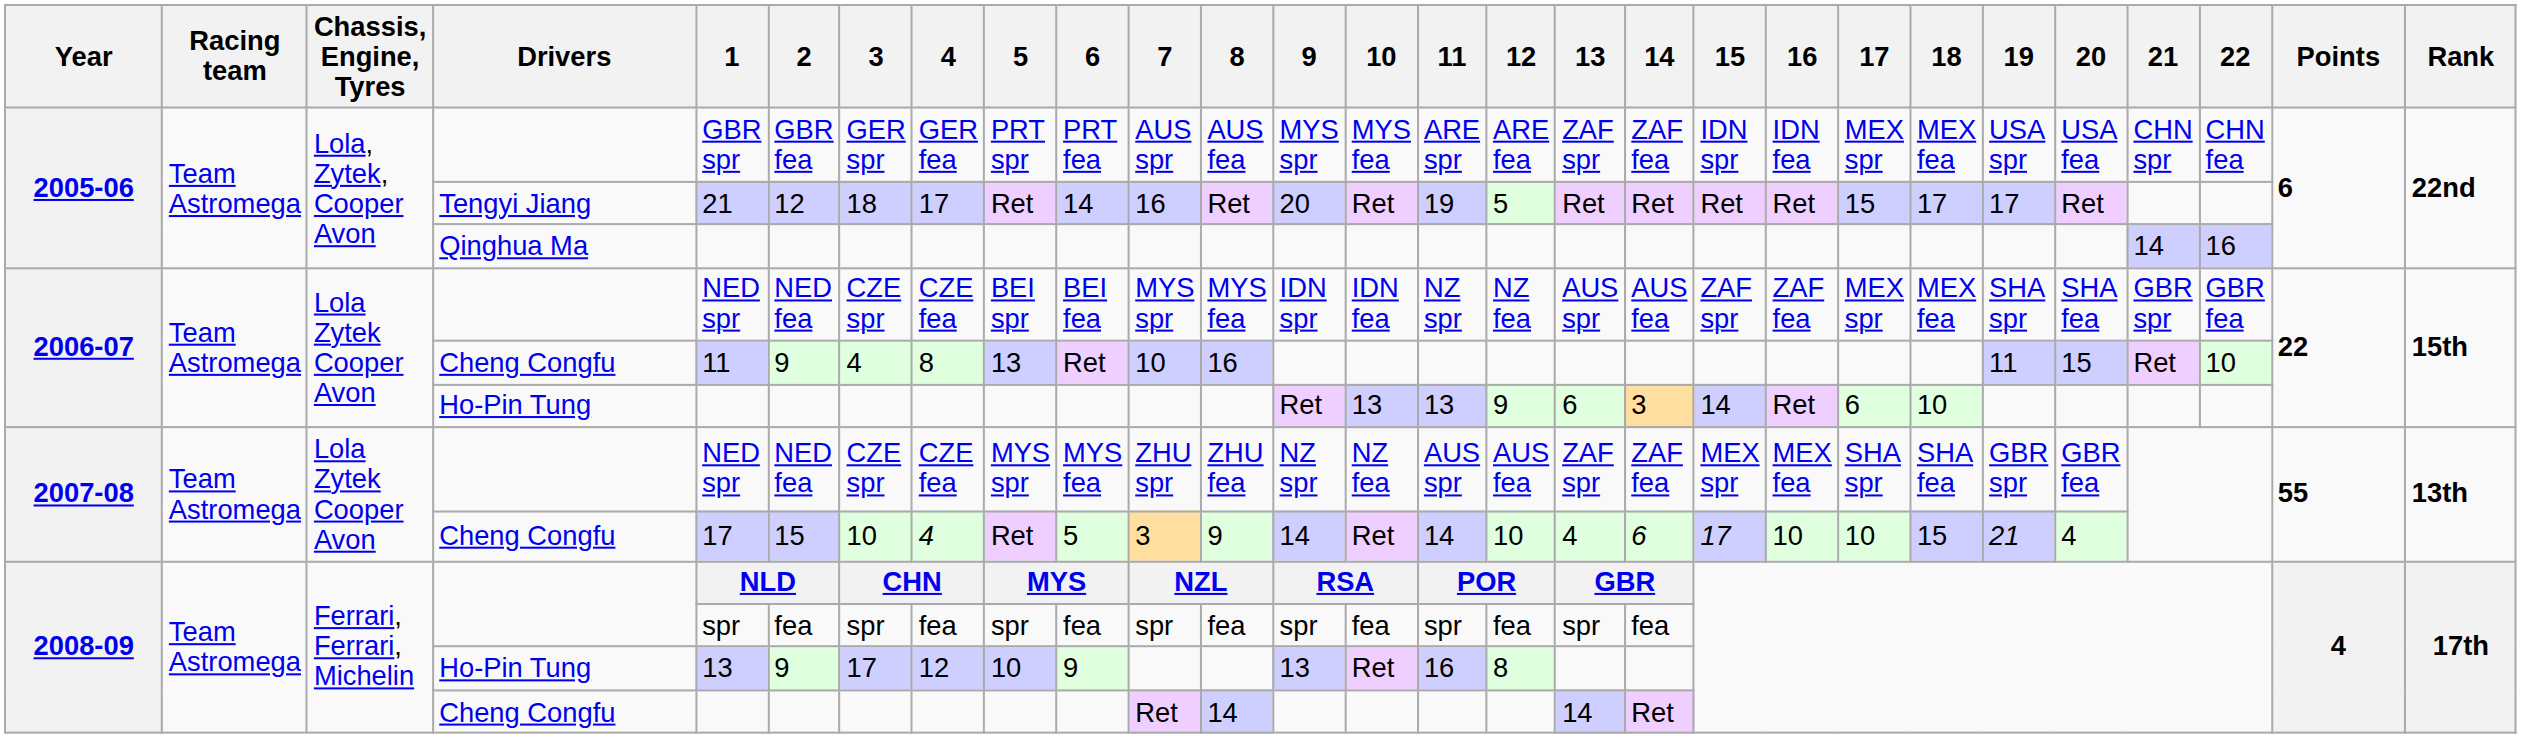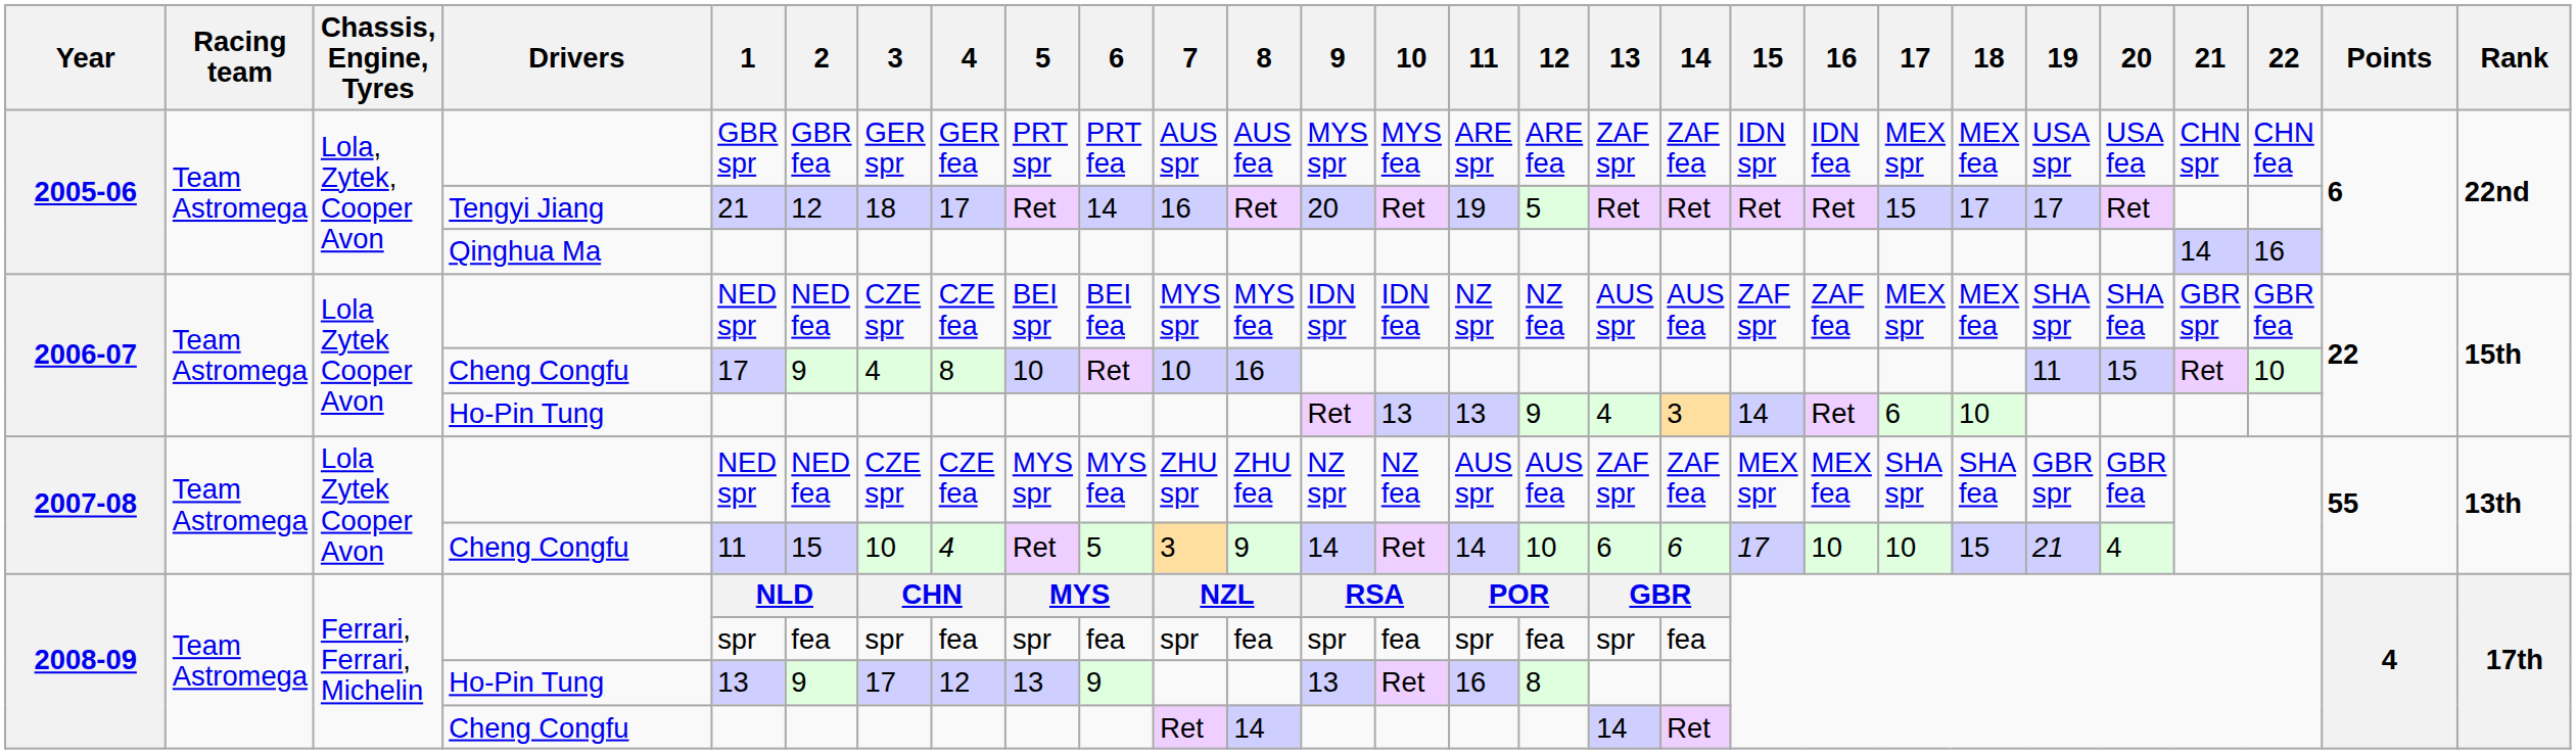 <table class="wikitable" style="font-size: 85%">
 <tr>
 <th>Year</th>
 <th width="4%">Racing<br>team</th>
 <th width="4%">Chassis,<br>Engine,<br>Tyres</th>
 <th>Drivers</th>
 <th width="2%">1</th>
 <th width="2%">2</th>
 <th width="2%">3</th>
 <th width="2%">4</th>
 <th width="2%">5</th>
 <th width="2%">6</th>
 <th width="2%">7</th>
 <th width="2%">8</th>
 <th width="2%">9</th>
 <th width="2%">10</th>
 <th width="2%">11</th>
 <th width="2%">12</th>
 <th width="2%">13</th>
 <th width="2%">14</th>
 <th width="2%">15</th>
 <th width="2%">16</th>
 <th width="2%">17</th>
 <th width="2%">18</th>
 <th width="2%">19</th>
 <th width="2%">20</th>
 <th width="2%">21</th>
 <th width="2%">22</th>
 <th>Points</th>
 <th>Rank</th>
 </tr>
 <tr>
 <th rowspan=3><a href='#'>2005-06</a></th>
 <td rowspan=3><a href='#'>Team Astromega</a></td>
 <td rowspan=3><a href='#'>Lola</a>,<br><a href='#'>Zytek</a>,<br><a href='#'>Cooper Avon</a></td>
 <td></td>
 <td><a href='#'>GBR spr</a></td>
 <td><a href='#'>GBR fea</a></td>
 <td><a href='#'>GER spr</a></td>
 <td><a href='#'>GER fea</a></td>
 <td><a href='#'>PRT spr</a></td>
 <td><a href='#'>PRT fea</a></td>
 <td><a href='#'>AUS spr</a></td>
 <td><a href='#'>AUS fea</a></td>
 <td><a href='#'>MYS spr</a></td>
 <td><a href='#'>MYS fea</a></td>
 <td><a href='#'>ARE spr</a></td>
 <td><a href='#'>ARE fea</a></td>
 <td><a href='#'>ZAF spr</a></td>
 <td><a href='#'>ZAF fea</a></td>
 <td><a href='#'>IDN spr</a></td>
 <td><a href='#'>IDN fea</a></td>
 <td><a href='#'>MEX spr</a></td>
 <td><a href='#'>MEX fea</a></td>
 <td><a href='#'>USA spr</a></td>
 <td><a href='#'>USA fea</a></td>
 <td><a href='#'>CHN spr</a></td>
 <td><a href='#'>CHN fea</a></td>
 <td rowspan=3><strong>6</strong></td>
 <td rowspan=3><strong>22nd</strong></td>
 </tr>
 <tr>
 <td><a href='#'>Tengyi Jiang</a></td>
 <td style="background:#CFCFFF;">21</td>
 <td style="background:#CFCFFF;">12</td>
 <td style="background:#CFCFFF;">18</td>
 <td style="background:#CFCFFF;">17</td>
 <td style="background:#EFCFFF;">Ret</td>
 <td style="background:#CFCFFF;">14</td>
 <td style="background:#CFCFFF;">16</td>
 <td style="background:#EFCFFF;">Ret</td>
 <td style="background:#CFCFFF;">20</td>
 <td style="background:#EFCFFF;">Ret</td>
 <td style="background:#CFCFFF;">19</td>
 <td style="background:#DFFFDF;">5</td>
 <td style="background:#EFCFFF;">Ret</td>
 <td style="background:#EFCFFF;">Ret</td>
 <td style="background:#EFCFFF;">Ret</td>
 <td style="background:#EFCFFF;">Ret</td>
 <td style="background:#CFCFFF;">15</td>
 <td style="background:#CFCFFF;">17</td>
 <td style="background:#CFCFFF;">17</td>
 <td style="background:#EFCFFF;">Ret</td>
 <td></td>
 <td></td>
 </tr>
 <tr>
 <td><a href='#'>Qinghua Ma</a></td>
 <td></td>
 <td></td>
 <td></td>
 <td></td>
 <td></td>
 <td></td>
 <td></td>
 <td></td>
 <td></td>
 <td></td>
 <td></td>
 <td></td>
 <td></td>
 <td></td>
 <td></td>
 <td></td>
 <td></td>
 <td></td>
 <td></td>
 <td></td>
 <td style="background:#CFCFFF;">14</td>
 <td style="background:#CFCFFF;">16</td>
 </tr>
 <tr>
 <th rowspan=3><a href='#'>2006-07</a></th>
 <td rowspan=3><a href='#'>Team Astromega</a></td>
 <td rowspan=3><a href='#'>Lola</a><br><a href='#'>Zytek</a><br><a href='#'>Cooper Avon</a></td>
 <td></td>
 <td><a href='#'>NED spr</a></td>
 <td><a href='#'>NED fea</a></td>
 <td><a href='#'>CZE spr</a></td>
 <td><a href='#'>CZE fea</a></td>
 <td><a href='#'>BEI spr</a></td>
 <td><a href='#'>BEI fea</a></td>
 <td><a href='#'>MYS spr</a></td>
 <td><a href='#'>MYS fea</a></td>
 <td><a href='#'>IDN spr</a></td>
 <td><a href='#'>IDN fea</a></td>
 <td><a href='#'>NZ spr</a></td>
 <td><a href='#'>NZ fea</a></td>
 <td><a href='#'>AUS spr</a></td>
 <td><a href='#'>AUS fea</a></td>
 <td><a href='#'>ZAF spr</a></td>
 <td><a href='#'>ZAF fea</a></td>
 <td><a href='#'>MEX spr</a></td>
 <td><a href='#'>MEX fea</a></td>
 <td><a href='#'>SHA spr</a></td>
 <td><a href='#'>SHA fea</a></td>
 <td><a href='#'>GBR spr</a></td>
 <td><a href='#'>GBR fea</a></td>
 <td rowspan=3><strong>22</strong></td>
 <td rowspan=3><strong>15th</strong></td>
 </tr>
 <tr>
 <td><a href='#'>Cheng Congfu</a></td>
-<td style="background:#CFCFFF;">11</td>
+<td style="background:#CFCFFF;">17</td>
 <td style="background:#DFFFDF;">9</td>
 <td style="background:#DFFFDF;">4</td>
 <td style="background:#DFFFDF;">8</td>
-<td style="background:#CFCFFF;">13</td>
+<td style="background:#CFCFFF;">10</td>
 <td style="background:#EFCFFF;">Ret</td>
 <td style="background:#CFCFFF;">10</td>
 <td style="background:#CFCFFF;">16</td>
 <td></td>
 <td></td>
 <td></td>
 <td></td>
 <td></td>
 <td></td>
 <td></td>
 <td></td>
 <td></td>
 <td></td>
 <td style="background:#CFCFFF;">11</td>
 <td style="background:#CFCFFF;">15</td>
 <td style="background:#EFCFFF;">Ret</td>
 <td style="background:#DFFFDF;">10</td>
 </tr>
 <tr>
 <td><a href='#'>Ho-Pin Tung</a></td>
 <td></td>
 <td></td>
 <td></td>
 <td></td>
 <td></td>
 <td></td>
 <td></td>
 <td></td>
 <td style="background:#EFCFFF;">Ret</td>
 <td style="background:#CFCFFF;">13</td>
 <td style="background:#CFCFFF;">13</td>
 <td style="background:#DFFFDF;">9</td>
-<td style="background:#DFFFDF;">6</td>
+<td style="background:#DFFFDF;">4</td>
 <td style="background:#FFDF9F;">3</td>
 <td style="background:#CFCFFF;">14</td>
 <td style="background:#EFCFFF;">Ret</td>
 <td style="background:#DFFFDF;">6</td>
 <td style="background:#DFFFDF;">10</td>
 <td></td>
 <td></td>
 <td></td>
 <td></td>
 </tr>
 <tr>
 <th rowspan=2><a href='#'>2007-08</a></th>
 <td rowspan=2><a href='#'>Team Astromega</a></td>
 <td rowspan=2><a href='#'>Lola</a><br><a href='#'>Zytek</a><br><a href='#'>Cooper Avon</a></td>
 <td></td>
 <td><a href='#'>NED spr</a></td>
 <td><a href='#'>NED fea</a></td>
 <td><a href='#'>CZE spr</a></td>
 <td><a href='#'>CZE fea</a></td>
 <td><a href='#'>MYS spr</a></td>
 <td><a href='#'>MYS fea</a></td>
 <td><a href='#'>ZHU spr</a></td>
 <td><a href='#'>ZHU fea</a></td>
 <td><a href='#'>NZ spr</a></td>
 <td><a href='#'>NZ fea</a></td>
 <td><a href='#'>AUS spr</a></td>
 <td><a href='#'>AUS fea</a></td>
 <td><a href='#'>ZAF spr</a></td>
 <td><a href='#'>ZAF fea</a></td>
 <td><a href='#'>MEX spr</a></td>
 <td><a href='#'>MEX fea</a></td>
 <td><a href='#'>SHA spr</a></td>
 <td><a href='#'>SHA fea</a></td>
 <td><a href='#'>GBR spr</a></td>
 <td><a href='#'>GBR fea</a></td>
 <td colspan=2 rowspan=2></td>
 <td rowspan=2><strong>55</strong></td>
 <td rowspan=2><strong>13th</strong></td>
 </tr>
 <tr>
 <td><a href='#'>Cheng Congfu</a></td>
-<td style="background:#CFCFFF;">17</td>
+<td style="background:#CFCFFF;">11</td>
 <td style="background:#CFCFFF;">15</td>
 <td style="background:#DFFFDF;">10</td>
 <td style="background:#DFFFDF;"><em>4</em></td>
 <td style="background:#EFCFFF;">Ret</td>
 <td style="background:#DFFFDF;">5</td>
 <td style="background:#FFDF9F;">3</td>
 <td style="background:#DFFFDF;">9</td>
 <td style="background:#CFCFFF;">14</td>
 <td style="background:#EFCFFF;">Ret</td>
 <td style="background:#CFCFFF;">14</td>
 <td style="background:#DFFFDF;">10</td>
-<td style="background:#DFFFDF;">4</td>
+<td style="background:#DFFFDF;">6</td>
 <td style="background:#DFFFDF;"><em>6</em></td>
 <td style="background:#CFCFFF;"><em>17</em></td>
 <td style="background:#DFFFDF;">10</td>
 <td style="background:#DFFFDF;">10</td>
 <td style="background:#CFCFFF;">15</td>
 <td style="background:#CFCFFF;"><em>21</em></td>
 <td style="background:#DFFFDF;">4<br></td>
 </tr>
 <tr>
 <th rowspan=4><a href='#'>2008-09</a></th>
 <td rowspan=4><a href='#'>Team Astromega</a></td>
 <td rowspan=4><a href='#'>Ferrari</a>,<br><a href='#'>Ferrari</a>,<br><a href='#'>Michelin</a></td>
 <td rowspan=2></td>
 <th colspan=2><a href='#'>NLD</a></th>
 <th colspan=2><a href='#'>CHN</a></th>
 <th colspan=2><a href='#'>MYS</a></th>
 <th colspan=2><a href='#'>NZL</a></th>
 <th colspan=2><a href='#'>RSA</a></th>
 <th colspan=2><a href='#'>POR</a></th>
 <th colspan=2><a href='#'>GBR</a></th>
 <td colspan=8 rowspan=4></td>
 <th rowspan=4>4</th>
 <th rowspan=4>17th</th>
 </tr>
 <tr>
 <td>spr</td>
 <td>fea</td>
 <td>spr</td>
 <td>fea</td>
 <td>spr</td>
 <td>fea</td>
 <td>spr</td>
 <td>fea</td>
 <td>spr</td>
 <td>fea</td>
 <td>spr</td>
 <td>fea</td>
 <td>spr</td>
 <td>fea</td>
 </tr>
 <tr>
 <td><a href='#'>Ho-Pin Tung</a></td>
 <td style="background:#CFCFFF;">13</td>
 <td style="background:#DFFFDF;">9</td>
 <td style="background:#CFCFFF;">17</td>
 <td style="background:#CFCFFF;">12</td>
-<td style="background:#CFCFFF;">10</td>
+<td style="background:#CFCFFF;">13</td>
 <td style="background:#DFFFDF;">9</td>
 <td></td>
 <td></td>
 <td style="background:#CFCFFF;">13</td>
 <td style="background:#EFCFFF;">Ret</td>
 <td style="background:#CFCFFF;">16</td>
 <td style="background:#DFFFDF;">8</td>
 <td></td>
 <td></td>
 </tr>
 <tr>
 <td><a href='#'>Cheng Congfu</a></td>
 <td></td>
 <td></td>
 <td></td>
 <td></td>
 <td></td>
 <td></td>
 <td style="background:#EFCFFF;">Ret</td>
 <td style="background:#CFCFFF;">14</td>
 <td></td>
 <td></td>
 <td></td>
 <td></td>
 <td style="background:#CFCFFF;">14</td>
 <td style="background:#EFCFFF;">Ret</td>
 </tr>
 </table>
